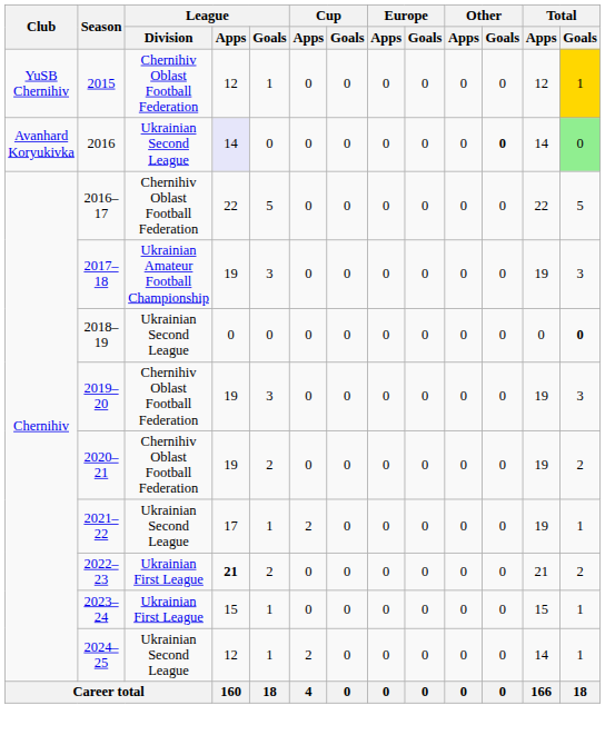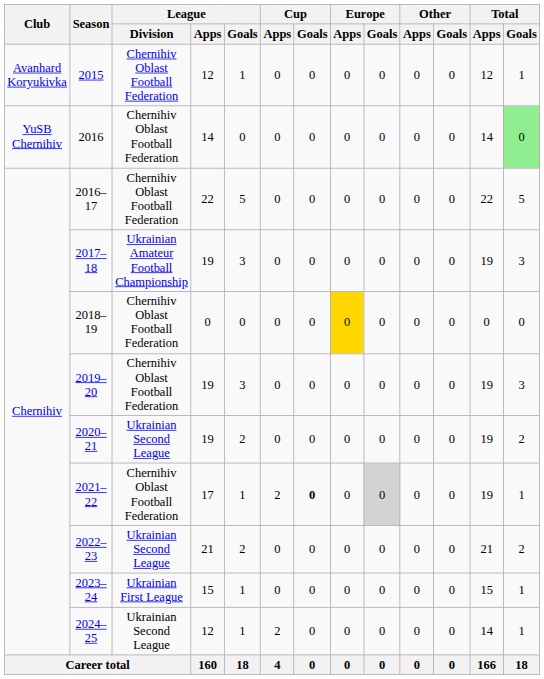 <table class="wikitable" style="text-align:center">
 <tr>
 <th rowspan="2">Club</th>
 <th rowspan="2">Season</th>
 <th colspan="3">League</th>
 <th colspan="2">Cup</th>
 <th colspan="2">Europe</th>
 <th colspan="2">Other</th>
 <th colspan="2">Total</th>
 </tr>
 <tr>
 <th>Division</th>
 <th>Apps</th>
 <th>Goals</th>
 <th>Apps</th>
 <th>Goals</th>
 <th>Apps</th>
 <th>Goals</th>
 <th>Apps</th>
 <th>Goals</th>
 <th>Apps</th>
 <th>Goals</th>
 </tr>
 <tr>
-<td rowspan="1"><a href='#'>YuSB Chernihiv</a></td>
+<td rowspan="1"><a href='#'>Avanhard Koryukivka</a></td>
 <td><a href='#'>2015</a></td>
 <td><a href='#'>Chernihiv Oblast Football Federation</a></td>
 <td>12</td>
 <td>1</td>
 <td>0</td>
 <td>0</td>
 <td>0</td>
 <td>0</td>
 <td>0</td>
 <td>0</td>
 <td>12</td>
-<td style="background: gold;">1</td>
+<td>1</td>
 </tr>
 <tr>
-<td rowspan="1"><a href='#'>Avanhard Koryukivka</a></td>
+<td rowspan="1"><a href='#'>YuSB Chernihiv</a></td>
 <td>2016</td>
-<td><a href='#'>Ukrainian Second League</a></td>
-<td style="background: lavender;">14</td>
+<td>Chernihiv Oblast Football Federation</td>
+<td>14</td>
 <td>0</td>
 <td>0</td>
 <td>0</td>
 <td>0</td>
 <td>0</td>
 <td>0</td>
-<td><strong>0</strong></td>
+<td>0</td>
 <td>14</td>
 <td style="background: lightgreen;">0</td>
 </tr>
 <tr>
 <td rowspan="9"><a href='#'>Chernihiv</a></td>
 <td>2016–17</td>
 <td>Chernihiv Oblast Football Federation</td>
 <td>22</td>
 <td>5</td>
 <td>0</td>
 <td>0</td>
 <td>0</td>
 <td>0</td>
 <td>0</td>
 <td>0</td>
 <td>22</td>
 <td>5</td>
 </tr>
 <tr>
 <td><a href='#'>2017–18</a></td>
 <td><a href='#'>Ukrainian Amateur Football Championship</a></td>
 <td>19</td>
 <td>3</td>
 <td>0</td>
 <td>0</td>
 <td>0</td>
 <td>0</td>
 <td>0</td>
 <td>0</td>
 <td>19</td>
 <td>3</td>
 </tr>
 <tr>
 <td>2018–19</td>
-<td>Ukrainian Second League</td>
+<td>Chernihiv Oblast Football Federation</td>
+<td>0</td>
+<td>0</td>
+<td>0</td>
+<td>0</td>
+<td style="background: gold;">0</td>
 <td>0</td>
 <td>0</td>
 <td>0</td>
 <td>0</td>
 <td>0</td>
-<td>0</td>
-<td>0</td>
-<td>0</td>
-<td>0</td>
-<td><strong>0</strong></td>
 </tr>
 <tr>
 <td><a href='#'>2019–20</a></td>
 <td>Chernihiv Oblast Football Federation</td>
 <td>19</td>
 <td>3</td>
 <td>0</td>
 <td>0</td>
 <td>0</td>
 <td>0</td>
 <td>0</td>
 <td>0</td>
 <td>19</td>
 <td>3</td>
 </tr>
 <tr>
 <td><a href='#'>2020–21</a></td>
-<td>Chernihiv Oblast Football Federation</td>
+<td><a href='#'>Ukrainian Second League</a></td>
 <td>19</td>
 <td>2</td>
 <td>0</td>
 <td>0</td>
 <td>0</td>
 <td>0</td>
 <td>0</td>
 <td>0</td>
 <td>19</td>
 <td>2</td>
 </tr>
 <tr>
 <td><a href='#'>2021–22</a></td>
-<td>Ukrainian Second League</td>
+<td>Chernihiv Oblast Football Federation</td>
 <td>17</td>
 <td>1</td>
 <td>2</td>
+<td><strong>0</strong></td>
 <td>0</td>
-<td>0</td>
-<td>0</td>
+<td style="background: lightgrey;">0</td>
 <td>0</td>
 <td>0</td>
 <td>19</td>
 <td>1</td>
 </tr>
 <tr>
 <td><a href='#'>2022–23</a></td>
-<td><a href='#'>Ukrainian First League</a></td>
-<td><strong>21</strong></td>
+<td><a href='#'>Ukrainian Second League</a></td>
+<td>21</td>
 <td>2</td>
 <td>0</td>
 <td>0</td>
 <td>0</td>
 <td>0</td>
 <td>0</td>
 <td>0</td>
 <td>21</td>
 <td>2</td>
 </tr>
 <tr>
 <td><a href='#'>2023–24</a></td>
 <td><a href='#'>Ukrainian First League</a></td>
 <td>15</td>
 <td>1</td>
 <td>0</td>
 <td>0</td>
 <td>0</td>
 <td>0</td>
 <td>0</td>
 <td>0</td>
 <td>15</td>
 <td>1</td>
 </tr>
 <tr>
 <td><a href='#'>2024–25</a></td>
 <td>Ukrainian Second League</td>
 <td>12</td>
 <td>1</td>
 <td>2</td>
 <td>0</td>
 <td>0</td>
 <td>0</td>
 <td>0</td>
 <td>0</td>
 <td>14</td>
 <td>1</td>
 </tr>
 <tr>
 <th colspan="3">Career total</th>
 <th>160</th>
 <th>18</th>
 <th>4</th>
 <th>0</th>
 <th>0</th>
 <th>0</th>
 <th>0</th>
 <th>0</th>
 <th>166</th>
 <th>18</th>
 </tr>
 </table>
